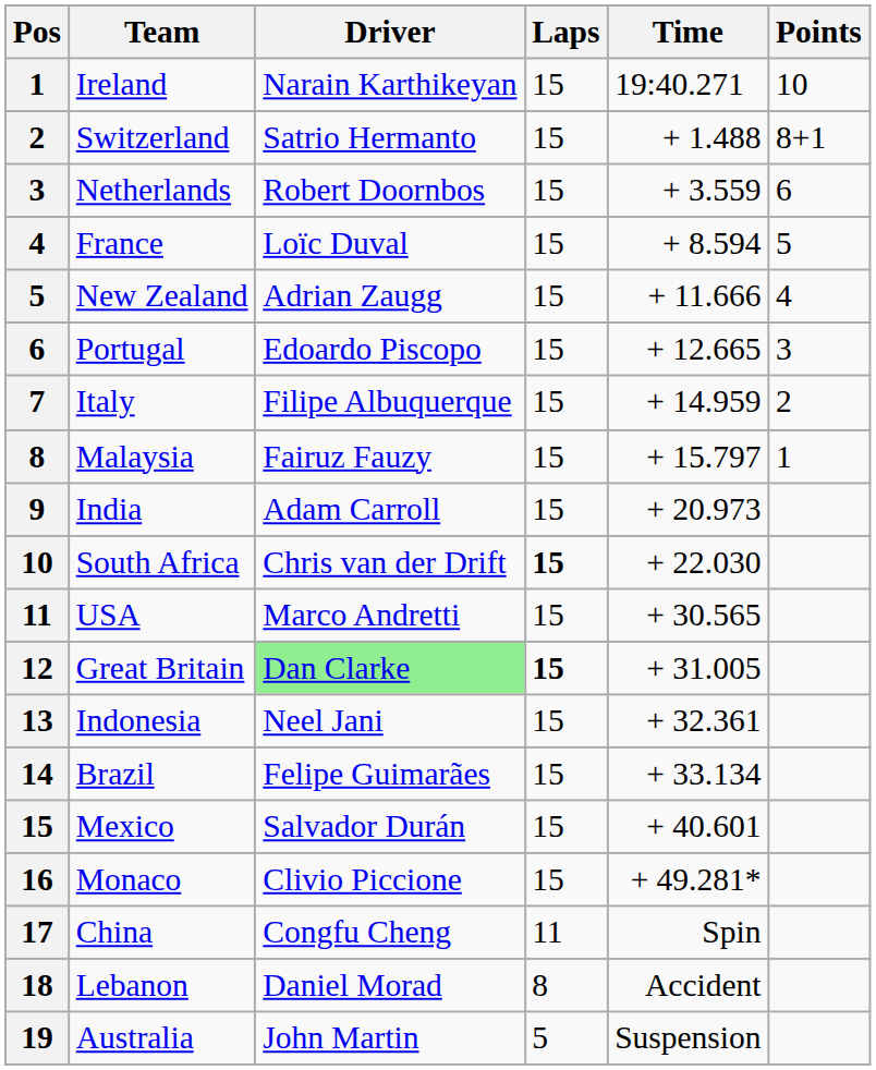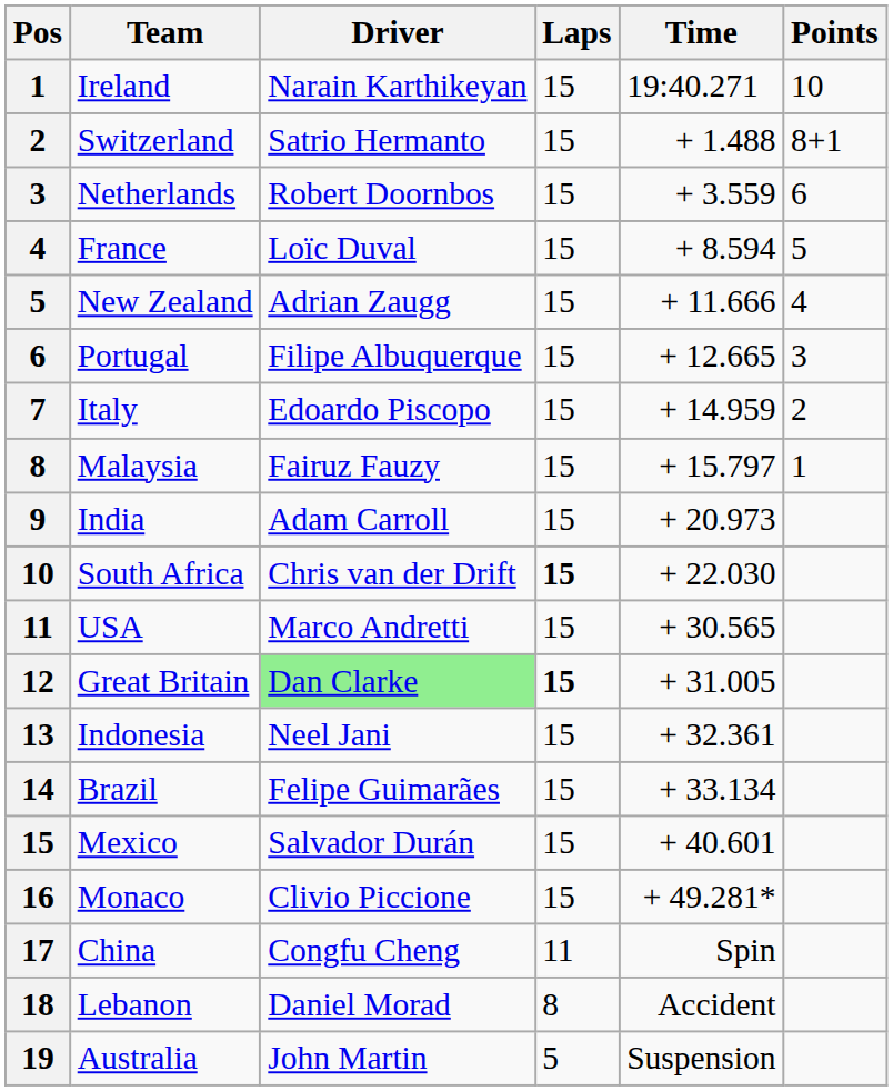 <table class="wikitable" style="font-size:95%">
 <tr>
 <th>Pos</th>
 <th>Team</th>
 <th>Driver</th>
 <th>Laps</th>
 <th>Time</th>
 <th>Points</th>
 </tr>
 <tr>
 <th>1</th>
 <td> <a href='#'>Ireland</a></td>
 <td><a href='#'>Narain Karthikeyan</a></td>
 <td>15</td>
 <td>19:40.271</td>
 <td>10</td>
 </tr>
 <tr>
 <th>2</th>
 <td> <a href='#'>Switzerland</a></td>
 <td><a href='#'>Satrio Hermanto</a></td>
 <td>15</td>
 <td align=right>+ 1.488</td>
 <td>8+1</td>
 </tr>
 <tr>
 <th>3</th>
 <td> <a href='#'>Netherlands</a></td>
 <td><a href='#'>Robert Doornbos</a></td>
 <td>15</td>
 <td align=right>+ 3.559</td>
 <td>6</td>
 </tr>
 <tr>
 <th>4</th>
 <td> <a href='#'>France</a></td>
 <td><a href='#'>Loïc Duval</a></td>
 <td>15</td>
 <td align=right>+ 8.594</td>
 <td>5</td>
 </tr>
 <tr>
 <th>5</th>
 <td> <a href='#'>New Zealand</a></td>
 <td><a href='#'>Adrian Zaugg</a></td>
 <td>15</td>
 <td align=right>+ 11.666</td>
 <td>4</td>
 </tr>
 <tr>
 <th>6</th>
 <td> <a href='#'>Portugal</a></td>
-<td><a href='#'>Edoardo Piscopo</a></td>
+<td><a href='#'>Filipe Albuquerque</a></td>
 <td>15</td>
 <td align=right>+ 12.665</td>
 <td>3</td>
 </tr>
 <tr>
 <th>7</th>
 <td> <a href='#'>Italy</a></td>
-<td><a href='#'>Filipe Albuquerque</a></td>
+<td><a href='#'>Edoardo Piscopo</a></td>
 <td>15</td>
 <td align=right>+ 14.959</td>
 <td>2</td>
 </tr>
 <tr>
 <th>8</th>
 <td> <a href='#'>Malaysia</a></td>
 <td><a href='#'>Fairuz Fauzy</a></td>
 <td>15</td>
 <td align=right>+ 15.797</td>
 <td>1</td>
 </tr>
 <tr>
 <th>9</th>
 <td> <a href='#'>India</a></td>
 <td><a href='#'>Adam Carroll</a></td>
 <td>15</td>
 <td align=right>+ 20.973</td>
 <td></td>
 </tr>
 <tr>
 <th>10</th>
 <td> <a href='#'>South Africa</a></td>
 <td><a href='#'>Chris van der Drift</a></td>
 <td><strong>15</strong></td>
 <td align=right>+ 22.030</td>
 <td></td>
 </tr>
 <tr>
 <th>11</th>
 <td> <a href='#'>USA</a></td>
 <td><a href='#'>Marco Andretti</a></td>
 <td>15</td>
 <td align=right>+ 30.565</td>
 <td></td>
 </tr>
 <tr>
 <th>12</th>
 <td> <a href='#'>Great Britain</a></td>
 <td style="background: lightgreen;"><a href='#'>Dan Clarke</a></td>
 <td><strong>15</strong></td>
 <td align=right>+ 31.005</td>
 <td></td>
 </tr>
 <tr>
 <th>13</th>
 <td> <a href='#'>Indonesia</a></td>
 <td><a href='#'>Neel Jani</a></td>
 <td>15</td>
 <td align=right>+ 32.361</td>
 <td></td>
 </tr>
 <tr>
 <th>14</th>
 <td> <a href='#'>Brazil</a></td>
 <td><a href='#'>Felipe Guimarães</a></td>
 <td>15</td>
 <td align=right>+ 33.134</td>
 <td></td>
 </tr>
 <tr>
 <th>15</th>
 <td> <a href='#'>Mexico</a></td>
 <td><a href='#'>Salvador Durán</a></td>
 <td>15</td>
 <td align=right>+ 40.601</td>
 <td></td>
 </tr>
 <tr>
 <th>16</th>
 <td> <a href='#'>Monaco</a></td>
 <td><a href='#'>Clivio Piccione</a></td>
 <td>15</td>
 <td align=right>+ 49.281*</td>
 <td></td>
 </tr>
 <tr>
 <th>17</th>
 <td> <a href='#'>China</a></td>
 <td><a href='#'>Congfu Cheng</a></td>
 <td>11</td>
 <td align=right>Spin</td>
 <td></td>
 </tr>
 <tr>
 <th>18</th>
 <td> <a href='#'>Lebanon</a></td>
 <td><a href='#'>Daniel Morad</a></td>
 <td>8</td>
 <td align=right>Accident</td>
 <td></td>
 </tr>
 <tr>
 <th>19</th>
 <td> <a href='#'>Australia</a></td>
 <td><a href='#'>John Martin</a></td>
 <td>5</td>
 <td align=right>Suspension</td>
 <td></td>
 </tr>
 </table>
